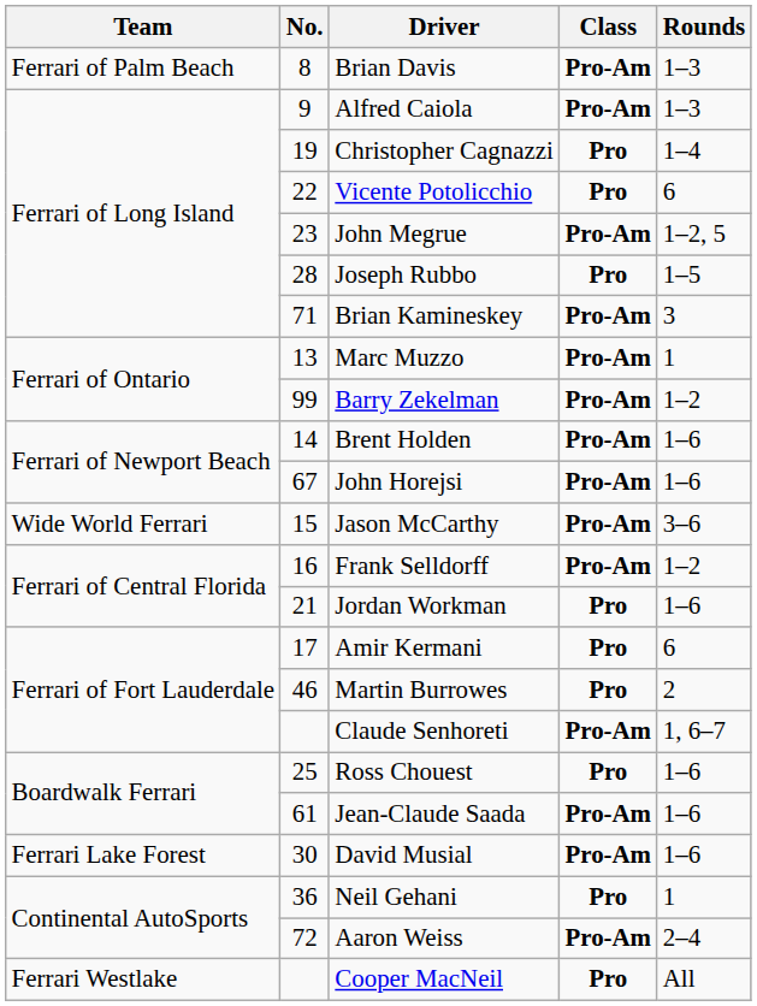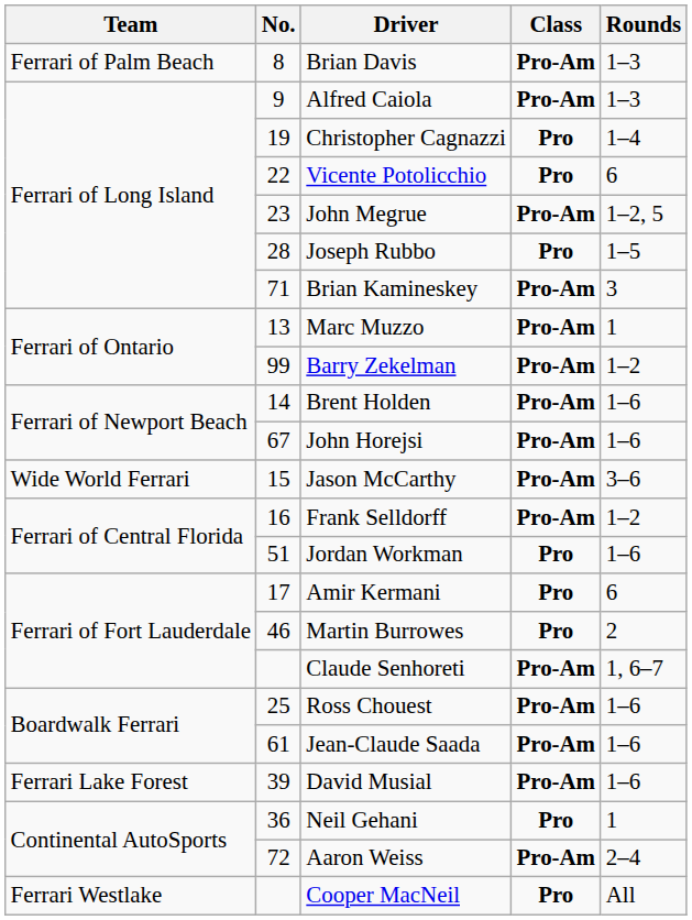 <table class="wikitable" style="font-size:90%;">
 <tr>
 <th>Team</th>
 <th>No.</th>
 <th>Driver</th>
 <th>Class</th>
 <th>Rounds</th>
 </tr>
 <tr>
 <td> Ferrari of Palm Beach</td>
 <td align=center>8</td>
 <td> Brian Davis</td>
 <td align=center><strong><span>Pro-Am</span></strong></td>
 <td>1–3</td>
 </tr>
 <tr>
 <td rowspan=6> Ferrari of Long Island</td>
 <td align=center>9</td>
 <td> Alfred Caiola</td>
 <td align=center><strong><span>Pro-Am</span></strong></td>
 <td>1–3</td>
 </tr>
 <tr>
 <td align=center>19</td>
 <td> Christopher Cagnazzi</td>
 <td align=center><strong><span>Pro</span></strong></td>
 <td>1–4</td>
 </tr>
 <tr>
 <td align=center>22</td>
 <td> <a href='#'>Vicente Potolicchio</a></td>
 <td align=center><strong><span>Pro</span></strong></td>
 <td>6</td>
 </tr>
 <tr>
 <td align=center>23</td>
 <td> John Megrue</td>
 <td align=center><strong><span>Pro-Am</span></strong></td>
 <td>1–2, 5</td>
 </tr>
 <tr>
 <td align=center>28</td>
 <td> Joseph Rubbo</td>
 <td align=center><strong><span>Pro</span></strong></td>
 <td>1–5</td>
 </tr>
 <tr>
 <td align=center>71</td>
 <td> Brian Kamineskey</td>
 <td align=center><strong><span>Pro-Am</span></strong></td>
 <td>3</td>
 </tr>
 <tr>
 <td rowspan=2> Ferrari of Ontario</td>
 <td align=center>13</td>
 <td> Marc Muzzo</td>
 <td align=center><strong><span>Pro-Am</span></strong></td>
 <td>1</td>
 </tr>
 <tr>
 <td align=center>99</td>
 <td> <a href='#'>Barry Zekelman</a></td>
 <td align=center><strong><span>Pro-Am</span></strong></td>
 <td>1–2</td>
 </tr>
 <tr>
 <td rowspan=2> Ferrari of Newport Beach</td>
 <td align=center>14</td>
 <td> Brent Holden</td>
 <td align=center><strong><span>Pro-Am</span></strong></td>
 <td>1–6</td>
 </tr>
 <tr>
 <td align=center>67</td>
 <td> John Horejsi</td>
 <td align=center><strong><span>Pro-Am</span></strong></td>
 <td>1–6</td>
 </tr>
 <tr>
 <td> Wide World Ferrari</td>
 <td align=center>15</td>
 <td> Jason McCarthy</td>
 <td align=center><strong><span>Pro-Am</span></strong></td>
 <td>3–6</td>
 </tr>
 <tr>
 <td rowspan=2> Ferrari of Central Florida</td>
 <td align=center>16</td>
 <td> Frank Selldorff</td>
 <td align=center><strong><span>Pro-Am</span></strong></td>
 <td>1–2</td>
 </tr>
 <tr>
-<td align=center>21</td>
+<td align=center>51</td>
 <td> Jordan Workman</td>
 <td align=center><strong><span>Pro</span></strong></td>
 <td>1–6</td>
 </tr>
 <tr>
 <td rowspan=3> Ferrari of Fort Lauderdale</td>
 <td align=center>17</td>
 <td> Amir Kermani</td>
 <td align=center><strong><span>Pro</span></strong></td>
 <td>6</td>
 </tr>
 <tr>
 <td align=center>46</td>
 <td> Martin Burrowes</td>
 <td align=center><strong><span>Pro</span></strong></td>
 <td>2</td>
 </tr>
 <tr>
 <td align=center></td>
 <td> Claude Senhoreti</td>
 <td align=center><strong><span>Pro-Am</span></strong></td>
 <td>1, 6–7</td>
 </tr>
 <tr>
 <td rowspan=2> Boardwalk Ferrari</td>
 <td align=center>25</td>
 <td> Ross Chouest</td>
-<td align=center><strong><span>Pro</span></strong></td>
+<td align=center><strong><span>Pro-Am</span></strong></td>
 <td>1–6</td>
 </tr>
 <tr>
 <td align=center>61</td>
 <td> Jean-Claude Saada</td>
 <td align=center><strong><span>Pro-Am</span></strong></td>
 <td>1–6</td>
 </tr>
 <tr>
 <td> Ferrari Lake Forest</td>
-<td align=center>30</td>
+<td align=center>39</td>
 <td> David Musial</td>
 <td align=center><strong><span>Pro-Am</span></strong></td>
 <td>1–6</td>
 </tr>
 <tr>
 <td rowspan=2> Continental AutoSports</td>
 <td align=center>36</td>
 <td> Neil Gehani</td>
 <td align=center><strong><span>Pro</span></strong></td>
 <td>1</td>
 </tr>
 <tr>
 <td align=center>72</td>
 <td> Aaron Weiss</td>
 <td align=center><strong><span>Pro-Am</span></strong></td>
 <td>2–4</td>
 </tr>
 <tr>
 <td> Ferrari Westlake</td>
 <td align=center></td>
 <td> <a href='#'>Cooper MacNeil</a></td>
 <td align=center><strong><span>Pro</span></strong></td>
 <td>All</td>
 </tr>
 </table>
